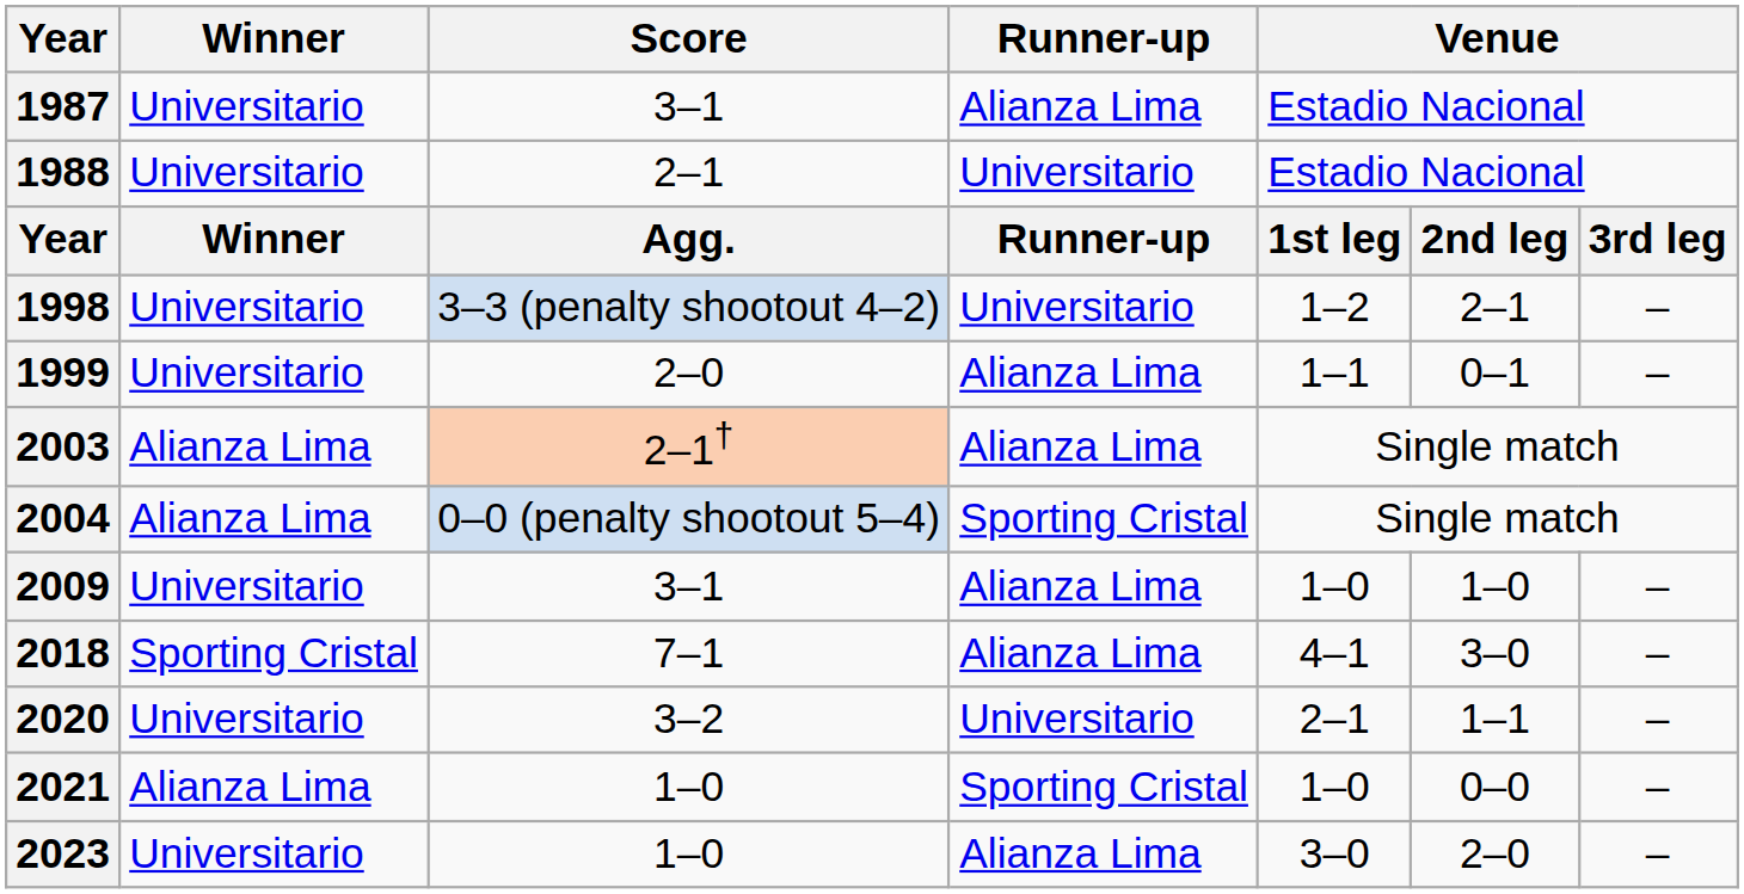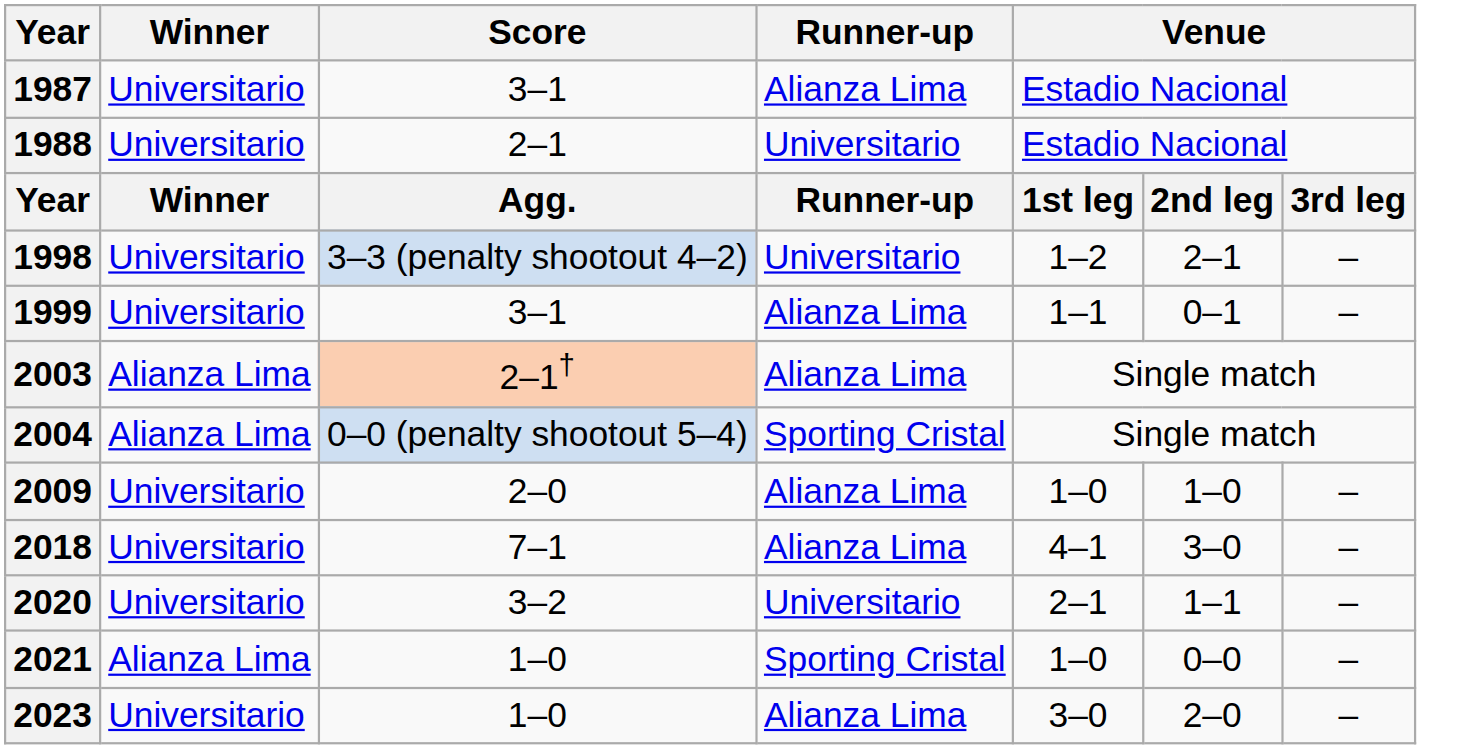 <table class="wikitable plainrowheaders sortable">
 <tr>
 <th scope="col">Year</th>
 <th scope="col">Winner</th>
 <th scope="col">Score</th>
 <th scope="col">Runner-up</th>
 <th scope="col" colspan="3">Venue</th>
 </tr>
 <tr>
 <th scope="row" style="text-align:center">1987</th>
 <td><a href='#'>Universitario</a></td>
 <td align=center>3–1</td>
 <td><a href='#'>Alianza Lima</a></td>
 <td colspan="3"><a href='#'>Estadio Nacional</a></td>
 </tr>
 <tr>
 <th scope="row" style="text-align:center">1988</th>
 <td><a href='#'>Universitario</a></td>
 <td align=center>2–1</td>
 <td><a href='#'>Universitario</a></td>
 <td colspan="3"><a href='#'>Estadio Nacional</a></td>
 </tr>
 <tr>
 <th scope="col">Year</th>
 <th scope="col">Winner</th>
 <th scope="col">Agg.</th>
 <th scope="col">Runner-up</th>
 <th scope="col">1st leg</th>
 <th scope="col">2nd leg</th>
 <th scope="col">3rd leg</th>
 </tr>
 <tr>
 <th scope="row" style="text-align:center">1998</th>
 <td><a href='#'>Universitario</a></td>
 <td align=center bgcolor=cedff2>3–3 (penalty shootout 4–2)</td>
 <td><a href='#'>Universitario</a></td>
 <td align=center>1–2</td>
 <td align=center>2–1</td>
 <td align=center>–</td>
 </tr>
 <tr>
 <th scope="row" style="text-align:center">1999</th>
 <td><a href='#'>Universitario</a></td>
-<td align=center>2–0</td>
+<td align=center>3–1</td>
 <td><a href='#'>Alianza Lima</a></td>
 <td align=center>1–1</td>
 <td align=center>0–1</td>
 <td align=center>–</td>
 </tr>
 <tr>
 <th scope="row" style="text-align:center">2003</th>
 <td><a href='#'>Alianza Lima</a></td>
 <td align=center bgcolor=FBCEB1>2–1<sup>†</sup></td>
 <td><a href='#'>Alianza Lima</a></td>
 <td align=center colspan="3">Single match</td>
 </tr>
 <tr>
 <th scope="row" style="text-align:center">2004</th>
 <td><a href='#'>Alianza Lima</a></td>
 <td align=center bgcolor=cedff2>0–0 (penalty shootout 5–4)</td>
 <td><a href='#'>Sporting Cristal</a></td>
 <td align=center colspan="3">Single match</td>
 </tr>
 <tr>
 <th scope="row" style="text-align:center">2009</th>
 <td><a href='#'>Universitario</a></td>
-<td align=center>3–1</td>
+<td align=center>2–0</td>
 <td><a href='#'>Alianza Lima</a></td>
 <td align=center>1–0</td>
 <td align=center>1–0</td>
 <td align=center>–</td>
 </tr>
 <tr>
 <th scope="row" style="text-align:center">2018</th>
-<td><a href='#'>Sporting Cristal</a></td>
+<td><a href='#'>Universitario</a></td>
 <td align=center>7–1</td>
 <td><a href='#'>Alianza Lima</a></td>
 <td align=center>4–1</td>
 <td align=center>3–0</td>
 <td align=center>–</td>
 </tr>
 <tr>
 <th scope="row" style="text-align:center">2020</th>
 <td><a href='#'>Universitario</a></td>
 <td align=center>3–2</td>
 <td><a href='#'>Universitario</a></td>
 <td align=center>2–1</td>
 <td align=center>1–1</td>
 <td align=center>–</td>
 </tr>
 <tr>
 <th scope="row" style="text-align:center">2021</th>
 <td><a href='#'>Alianza Lima</a></td>
 <td align=center>1–0</td>
 <td><a href='#'>Sporting Cristal</a></td>
 <td align=center>1–0</td>
 <td align=center>0–0</td>
 <td align=center>–</td>
 </tr>
 <tr>
 <th scope="row" style="text-align:center">2023</th>
 <td><a href='#'>Universitario</a></td>
 <td align=center>1–0</td>
 <td><a href='#'>Alianza Lima</a></td>
 <td align=center>3–0</td>
 <td align=center>2–0</td>
 <td align=center>–</td>
 </tr>
 </table>
